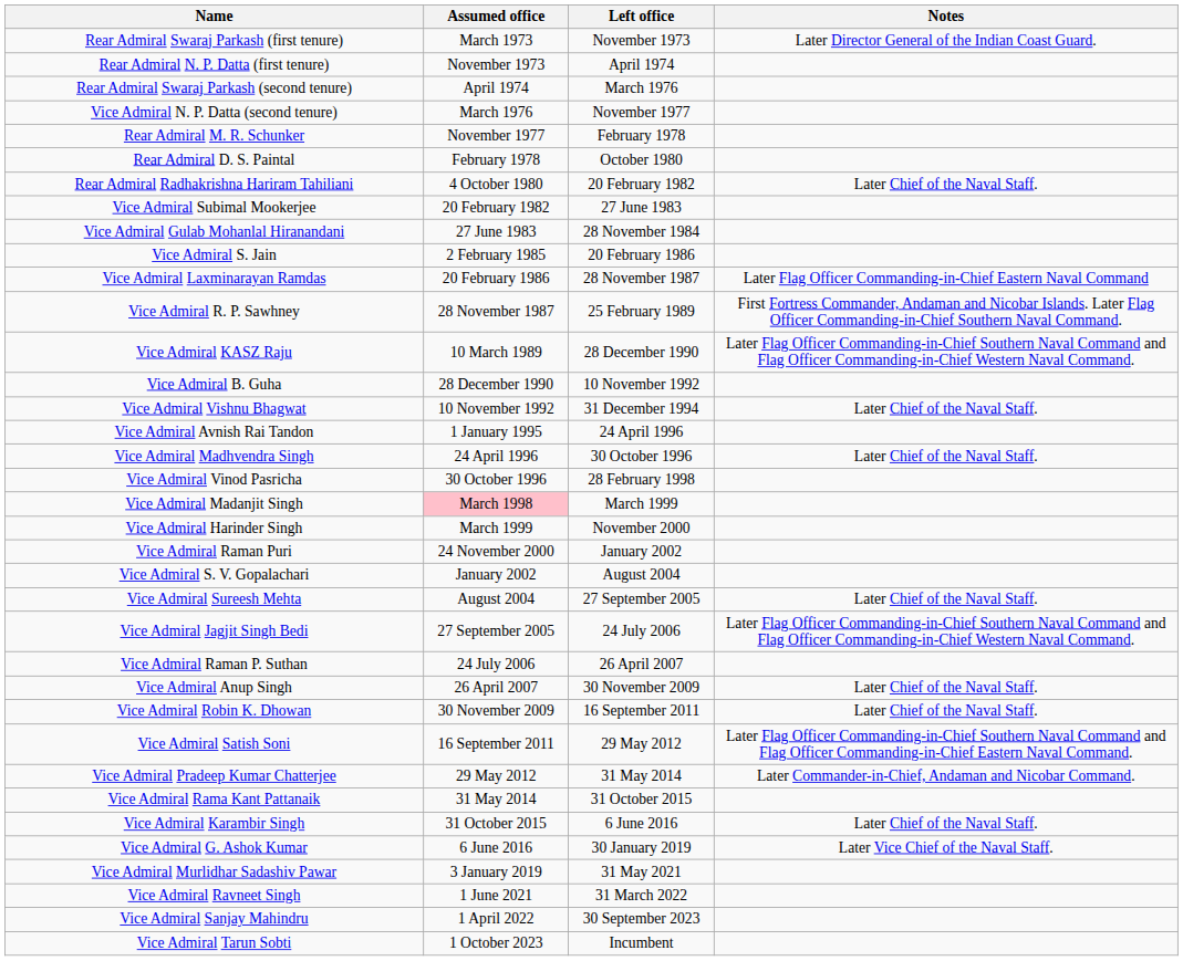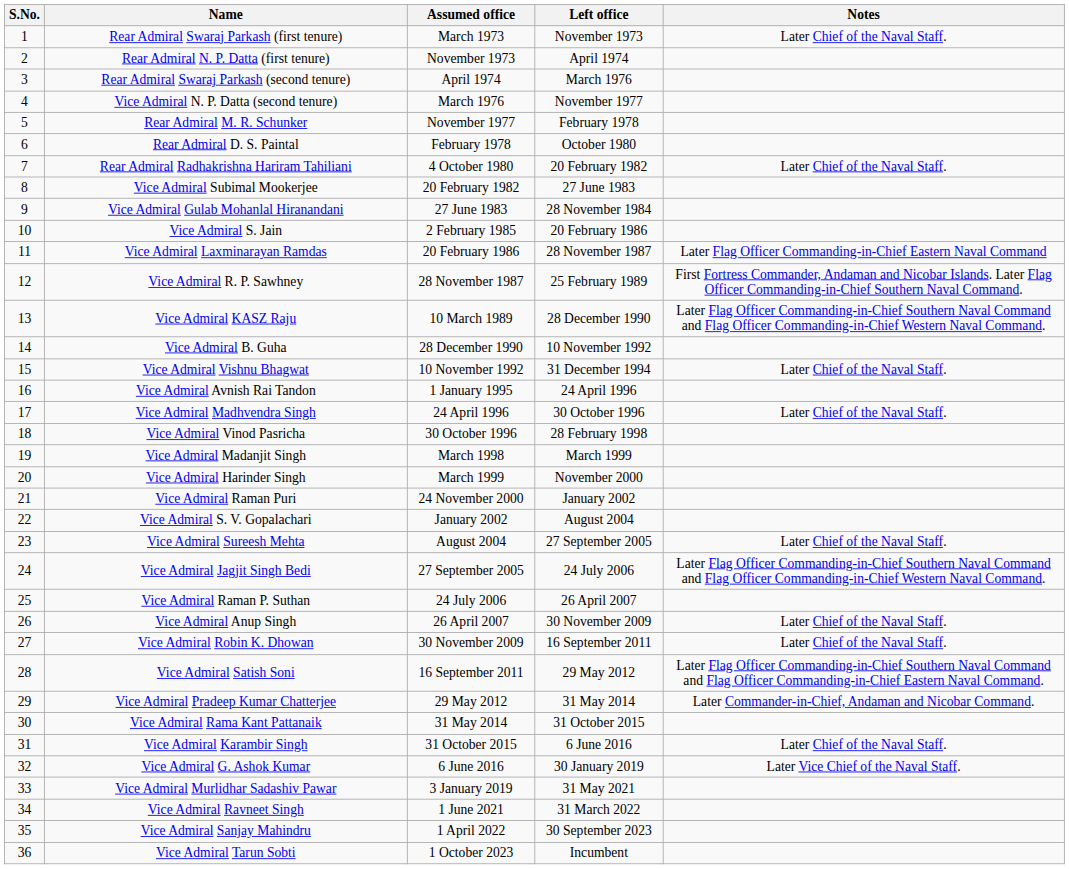 <table class="wikitable" style="text-align:center">
 <tr style="background:#cccccc">
+<th scope="col" style="width: 40px;">S.No.</th>
 <th scope="col" style="width: 450px;">Name</th>
 <th scope="col" style="width: 150px;">Assumed office</th>
 <th scope="col" style="width: 150px;">Left office</th>
 <th scope="col" style="width: 500px;">Notes</th>
 </tr>
 <tr>
+<td>1</td>
 <td><a href='#'>Rear Admiral</a> <a href='#'>Swaraj Parkash</a>  (first tenure)</td>
 <td>March 1973</td>
 <td>November 1973</td>
-<td>Later <a href='#'>Director General of the Indian Coast Guard</a>.</td>
+<td>Later <a href='#'>Chief of the Naval Staff</a>.</td>
 </tr>
 <tr>
+<td>2</td>
 <td><a href='#'>Rear Admiral</a> <a href='#'>N. P. Datta</a>  (first tenure)</td>
 <td>November 1973</td>
 <td>April 1974</td>
 <td></td>
 </tr>
 <tr>
+<td>3</td>
 <td><a href='#'>Rear Admiral</a> <a href='#'>Swaraj Parkash</a>  (second tenure)</td>
 <td>April 1974</td>
 <td>March 1976</td>
 <td></td>
 </tr>
 <tr>
+<td>4</td>
 <td><a href='#'>Vice Admiral</a> N. P. Datta  (second tenure)</td>
 <td>March 1976</td>
 <td>November 1977</td>
 <td></td>
 </tr>
 <tr>
+<td>5</td>
 <td><a href='#'>Rear Admiral</a> <a href='#'>M. R. Schunker</a> </td>
 <td>November 1977</td>
 <td>February 1978</td>
 <td></td>
 </tr>
 <tr>
+<td>6</td>
 <td><a href='#'>Rear Admiral</a> D. S. Paintal </td>
 <td>February 1978</td>
 <td>October 1980</td>
 <td></td>
 </tr>
 <tr>
+<td>7</td>
 <td><a href='#'>Rear Admiral</a> <a href='#'>Radhakrishna Hariram Tahiliani</a> </td>
 <td>4 October 1980</td>
 <td>20 February 1982</td>
 <td>Later <a href='#'>Chief of the Naval Staff</a>.</td>
 </tr>
 <tr>
+<td>8</td>
 <td><a href='#'>Vice Admiral</a> Subimal Mookerjee </td>
 <td>20 February 1982</td>
 <td>27 June 1983</td>
 <td></td>
 </tr>
 <tr>
+<td>9</td>
 <td><a href='#'>Vice Admiral</a> <a href='#'>Gulab Mohanlal Hiranandani</a> </td>
 <td>27 June 1983</td>
 <td>28 November 1984</td>
 <td></td>
 </tr>
 <tr>
+<td>10</td>
 <td><a href='#'>Vice Admiral</a> S. Jain </td>
 <td>2 February 1985</td>
 <td>20 February 1986</td>
 <td></td>
 </tr>
 <tr>
+<td>11</td>
 <td><a href='#'>Vice Admiral</a> <a href='#'>Laxminarayan Ramdas</a> </td>
 <td>20 February 1986</td>
 <td>28 November 1987</td>
 <td>Later <a href='#'>Flag Officer Commanding-in-Chief Eastern Naval Command</a></td>
 </tr>
 <tr>
+<td>12</td>
 <td><a href='#'>Vice Admiral</a> R. P. Sawhney</td>
 <td>28 November 1987</td>
 <td>25 February 1989</td>
 <td>First <a href='#'>Fortress Commander, Andaman and Nicobar Islands</a>. Later <a href='#'>Flag Officer Commanding-in-Chief Southern Naval Command</a>.</td>
 </tr>
 <tr>
+<td>13</td>
 <td><a href='#'>Vice Admiral</a> <a href='#'>KASZ Raju</a> </td>
 <td>10 March 1989</td>
 <td>28 December 1990</td>
 <td>Later <a href='#'>Flag Officer Commanding-in-Chief Southern Naval Command</a> and <a href='#'>Flag Officer Commanding-in-Chief Western Naval Command</a>.</td>
 </tr>
 <tr>
+<td>14</td>
 <td><a href='#'>Vice Admiral</a> B. Guha</td>
 <td>28 December 1990</td>
 <td>10 November 1992</td>
 <td></td>
 </tr>
 <tr>
+<td>15</td>
 <td><a href='#'>Vice Admiral</a> <a href='#'>Vishnu Bhagwat</a> </td>
 <td>10 November 1992</td>
 <td>31 December 1994</td>
 <td>Later <a href='#'>Chief of the Naval Staff</a>.</td>
 </tr>
 <tr>
+<td>16</td>
 <td><a href='#'>Vice Admiral</a> Avnish Rai Tandon </td>
 <td>1 January 1995</td>
 <td>24 April 1996</td>
 <td></td>
 </tr>
 <tr>
+<td>17</td>
 <td><a href='#'>Vice Admiral</a> <a href='#'>Madhvendra Singh</a> </td>
 <td>24 April 1996</td>
 <td>30 October 1996</td>
 <td>Later <a href='#'>Chief of the Naval Staff</a>.</td>
 </tr>
 <tr>
+<td>18</td>
 <td><a href='#'>Vice Admiral</a> Vinod Pasricha</td>
 <td>30 October 1996</td>
 <td>28 February 1998</td>
 <td></td>
 </tr>
 <tr>
+<td>19</td>
 <td><a href='#'>Vice Admiral</a> Madanjit Singh</td>
-<td style="background: pink;">March 1998</td>
+<td>March 1998</td>
 <td>March 1999</td>
 <td></td>
 </tr>
 <tr>
+<td>20</td>
 <td><a href='#'>Vice Admiral</a> Harinder Singh</td>
 <td>March 1999</td>
 <td>November 2000</td>
 <td></td>
 </tr>
 <tr>
+<td>21</td>
 <td><a href='#'>Vice Admiral</a> Raman Puri</td>
 <td>24 November 2000</td>
 <td>January 2002</td>
 <td></td>
 </tr>
 <tr>
+<td>22</td>
 <td><a href='#'>Vice Admiral</a> S. V. Gopalachari</td>
 <td>January 2002</td>
 <td>August 2004</td>
 <td></td>
 </tr>
 <tr>
+<td>23</td>
 <td><a href='#'>Vice Admiral</a> <a href='#'>Sureesh Mehta</a> </td>
 <td>August 2004</td>
 <td>27 September 2005</td>
 <td>Later <a href='#'>Chief of the Naval Staff</a>.</td>
 </tr>
 <tr>
+<td>24</td>
 <td><a href='#'>Vice Admiral</a> <a href='#'>Jagjit Singh Bedi</a> </td>
 <td>27 September 2005</td>
 <td>24 July 2006</td>
 <td>Later <a href='#'>Flag Officer Commanding-in-Chief Southern Naval Command</a> and <a href='#'>Flag Officer Commanding-in-Chief Western Naval Command</a>.</td>
 </tr>
 <tr>
+<td>25</td>
 <td><a href='#'>Vice Admiral</a> Raman P. Suthan </td>
 <td>24 July 2006</td>
 <td>26 April 2007</td>
 <td></td>
 </tr>
 <tr>
+<td>26</td>
 <td><a href='#'>Vice Admiral</a> Anup Singh</td>
 <td>26 April 2007</td>
 <td>30 November 2009</td>
 <td>Later <a href='#'>Chief of the Naval Staff</a>.</td>
 </tr>
 <tr>
+<td>27</td>
 <td><a href='#'>Vice Admiral</a> <a href='#'>Robin K. Dhowan</a> </td>
 <td>30 November 2009</td>
 <td>16 September 2011</td>
 <td>Later <a href='#'>Chief of the Naval Staff</a>.</td>
 </tr>
 <tr>
+<td>28</td>
 <td><a href='#'>Vice Admiral</a> <a href='#'>Satish Soni</a> </td>
 <td>16 September 2011</td>
 <td>29 May 2012</td>
 <td>Later <a href='#'>Flag Officer Commanding-in-Chief Southern Naval Command</a> and <a href='#'>Flag Officer Commanding-in-Chief Eastern Naval Command</a>.</td>
 </tr>
 <tr>
+<td>29</td>
 <td><a href='#'>Vice Admiral</a> <a href='#'>Pradeep Kumar Chatterjee</a> </td>
 <td>29 May 2012</td>
 <td>31 May 2014</td>
 <td>Later <a href='#'>Commander-in-Chief, Andaman and Nicobar Command</a>.</td>
 </tr>
 <tr>
+<td>30</td>
 <td><a href='#'>Vice Admiral</a> <a href='#'>Rama Kant Pattanaik</a> </td>
 <td>31 May 2014</td>
 <td>31 October 2015</td>
 <td></td>
 </tr>
 <tr>
+<td>31</td>
 <td><a href='#'>Vice Admiral</a> <a href='#'>Karambir Singh</a> </td>
 <td>31 October 2015</td>
 <td>6 June 2016</td>
 <td>Later <a href='#'>Chief of the Naval Staff</a>.</td>
 </tr>
 <tr>
+<td>32</td>
 <td><a href='#'>Vice Admiral</a> <a href='#'>G. Ashok Kumar</a> </td>
 <td>6 June 2016</td>
 <td>30 January 2019</td>
 <td>Later <a href='#'>Vice Chief of the Naval Staff</a>.</td>
 </tr>
 <tr>
+<td>33</td>
 <td><a href='#'>Vice Admiral</a> <a href='#'>Murlidhar Sadashiv Pawar</a> </td>
 <td>3 January 2019</td>
 <td>31 May 2021</td>
 <td></td>
 </tr>
 <tr>
+<td>34</td>
 <td><a href='#'>Vice Admiral</a> <a href='#'>Ravneet Singh</a> </td>
 <td>1 June 2021</td>
 <td>31 March 2022</td>
 <td></td>
 </tr>
 <tr>
+<td>35</td>
 <td><a href='#'>Vice Admiral</a> <a href='#'>Sanjay Mahindru</a> </td>
 <td>1 April 2022</td>
 <td>30 September 2023</td>
 <td></td>
 </tr>
 <tr>
+<td>36</td>
 <td><a href='#'>Vice Admiral</a> <a href='#'>Tarun Sobti</a> </td>
 <td>1 October 2023</td>
 <td>Incumbent</td>
 <td></td>
 </tr>
 </table>
